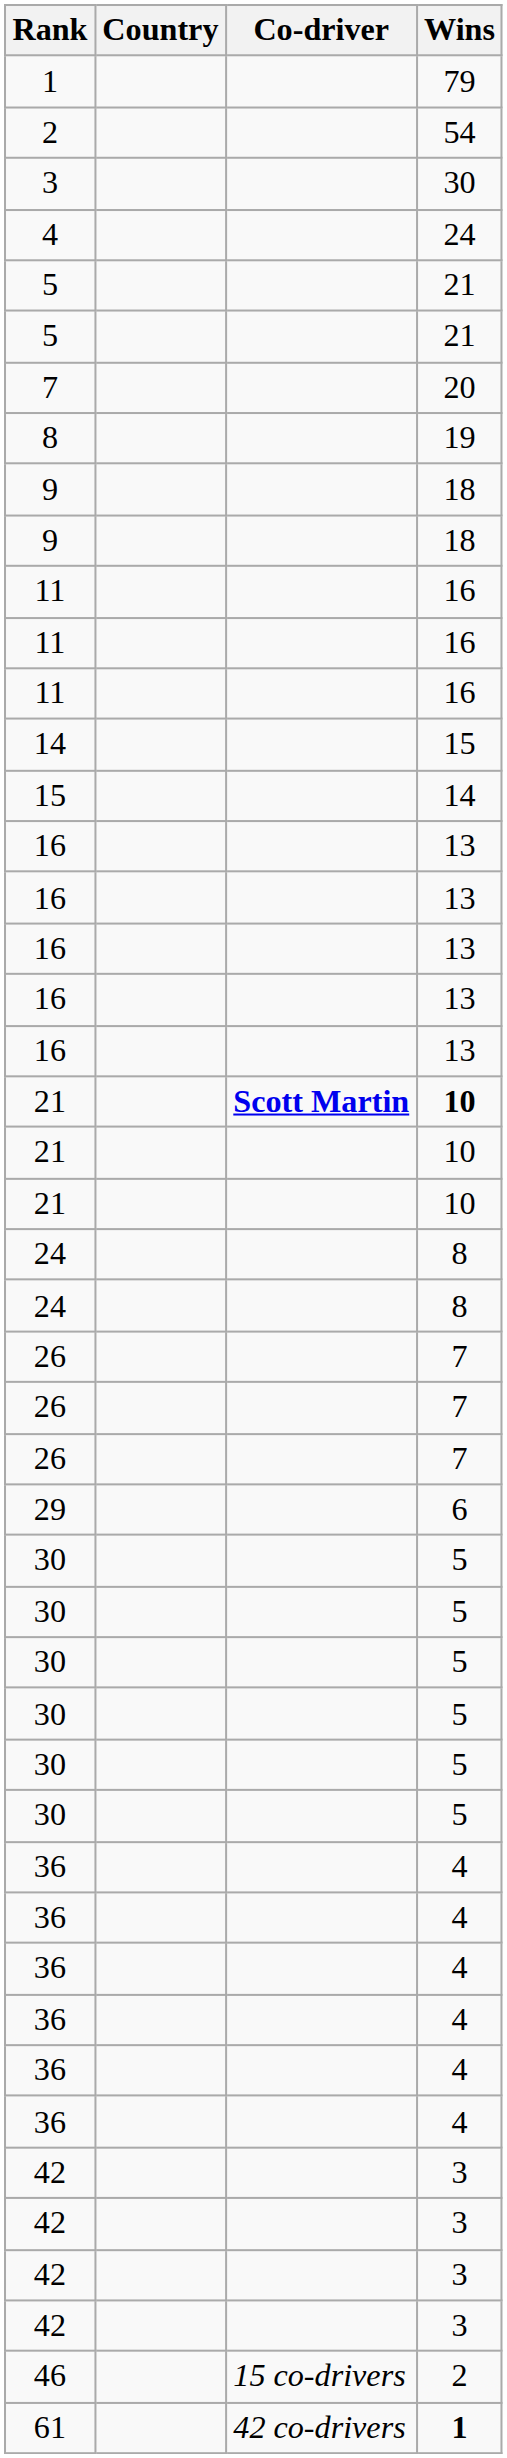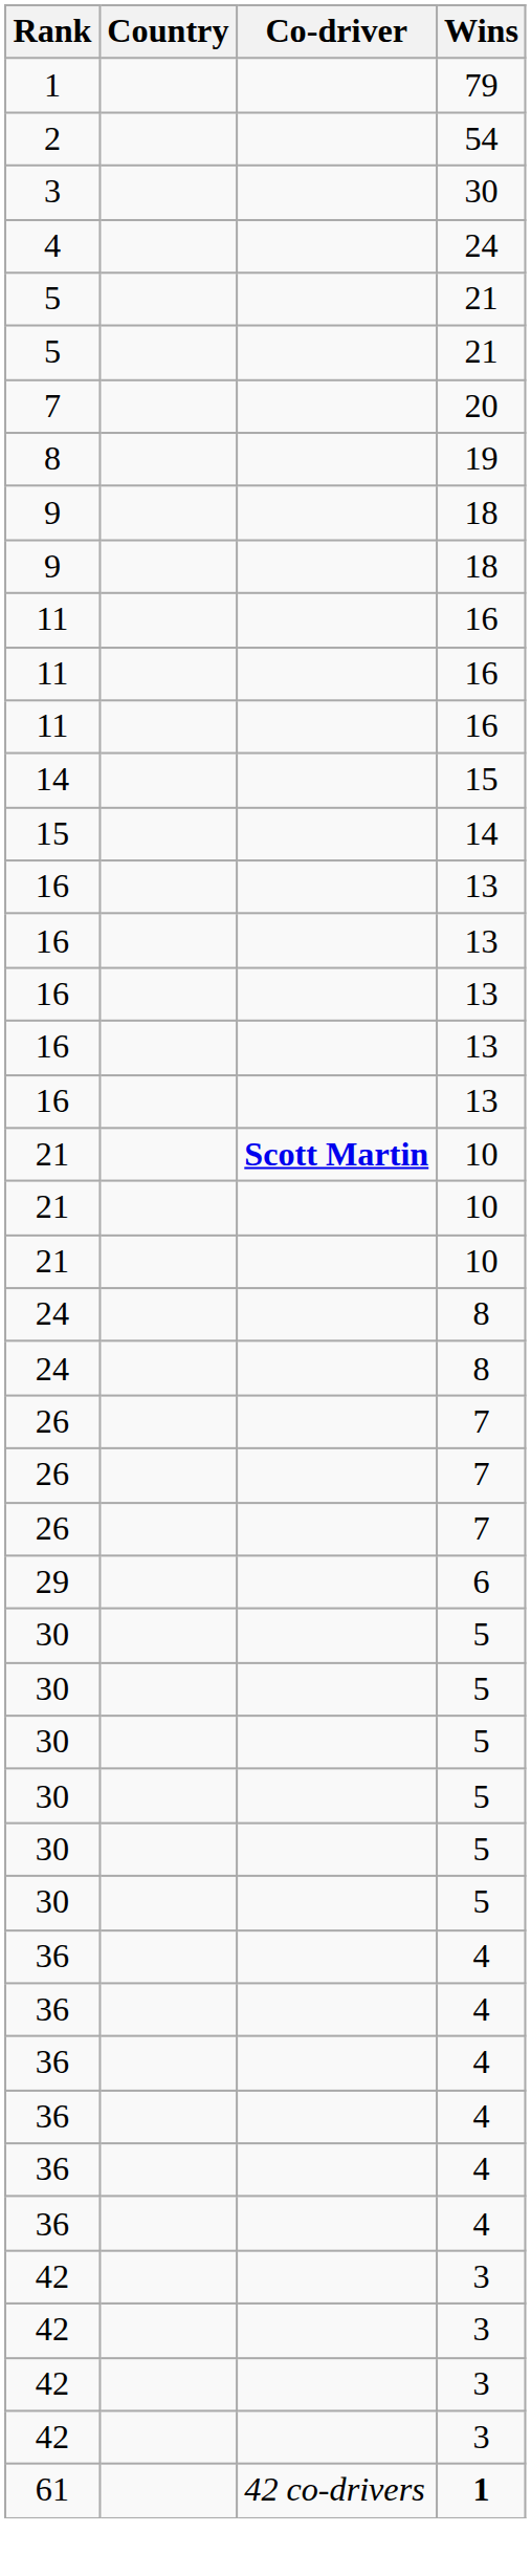 <table class="sortable plainrowheaders wikitable">
 <tr>
 <th scope=col>Rank</th>
 <th scope=col>Country</th>
 <th scope=col>Co-driver</th>
 <th scope=col>Wins</th>
 </tr>
 <tr>
 <td align=center>1</td>
 <td></td>
 <td scope=row><em></em></td>
 <td align=center>79</td>
 </tr>
 <tr>
 <td align=center>2</td>
 <td></td>
 <td scope=row><em></em></td>
 <td align=center>54</td>
 </tr>
 <tr>
 <td align=center>3</td>
 <td></td>
 <td scope=row><em></em></td>
 <td align=center>30</td>
 </tr>
 <tr>
 <td align=center>4</td>
 <td></td>
 <td scope=row><em></em></td>
 <td align=center>24</td>
 </tr>
 <tr>
 <td align=center>5</td>
 <td></td>
 <td scope=row><em></em></td>
 <td align=center>21</td>
 </tr>
 <tr>
 <td align="center">5</td>
 <td></td>
 <td scope="row"><strong><em></em></strong></td>
 <td align="center">21</td>
 </tr>
 <tr>
 <td align=center>7</td>
 <td></td>
 <td scope=row><em></em></td>
 <td align=center>20</td>
 </tr>
 <tr>
 <td align=center>8</td>
 <td></td>
 <td scope=row><em></em></td>
 <td align=center>19</td>
 </tr>
 <tr>
 <td align=center>9</td>
 <td></td>
 <td scope=row><em></em></td>
 <td align=center>18</td>
 </tr>
 <tr>
 <td align=center>9</td>
 <td></td>
 <td scope=row></td>
 <td align=center>18</td>
 </tr>
 <tr>
 <td align=center>11</td>
 <td></td>
 <td scope=row><em></em></td>
 <td align=center>16</td>
 </tr>
 <tr>
 <td align=center>11</td>
 <td></td>
 <td scope=row><em></em></td>
 <td align=center>16</td>
 </tr>
 <tr>
 <td align="center">11</td>
 <td></td>
 <td scope="row"><strong><em></em></strong></td>
 <td align="center">16</td>
 </tr>
 <tr>
 <td align=center>14</td>
 <td></td>
 <td scope=row></td>
 <td align=center>15</td>
 </tr>
 <tr>
 <td align=center>15</td>
 <td></td>
 <td scope=row><em></em></td>
 <td align=center>14</td>
 </tr>
 <tr>
 <td align=center>16</td>
 <td></td>
 <td scope=row><em></em></td>
 <td align=center>13</td>
 </tr>
 <tr>
 <td align=center>16</td>
 <td></td>
 <td scope=row><em></em></td>
 <td align=center>13</td>
 </tr>
 <tr>
 <td align=center>16</td>
 <td></td>
 <td scope=row><em></em></td>
 <td align=center>13</td>
 </tr>
 <tr>
 <td align=center>16</td>
 <td></td>
 <td scope=row><em></em></td>
 <td align=center>13</td>
 </tr>
 <tr>
 <td align=center>16</td>
 <td></td>
 <td scope=row></td>
 <td align=center>13</td>
 </tr>
 <tr>
 <td align="center">21</td>
 <td></td>
 <td scope="row"><strong><a href='#'>Scott Martin</a></strong></td>
-<td align="center"><strong>10</strong></td>
+<td align="center">10</td>
 </tr>
 <tr>
 <td align="center">21</td>
 <td></td>
 <td scope=row><em></em></td>
 <td align=center>10</td>
 </tr>
 <tr>
 <td align="center">21</td>
 <td></td>
 <td scope=row><em></em></td>
 <td align=center>10</td>
 </tr>
 <tr>
 <td align=center>24</td>
 <td></td>
 <td scope=row><em></em></td>
 <td align=center>8</td>
 </tr>
 <tr>
 <td align="center">24</td>
 <td></td>
 <td scope="row"><strong><em></em></strong></td>
 <td align="center">8</td>
 </tr>
 <tr>
 <td align=center>26</td>
 <td></td>
 <td scope=row></td>
 <td align=center>7</td>
 </tr>
 <tr>
 <td align=center>26</td>
 <td></td>
 <td scope=row></td>
 <td align=center>7</td>
 </tr>
 <tr>
 <td align="center">26</td>
 <td></td>
 <td scope="row"><strong></strong></td>
 <td align="center">7</td>
 </tr>
 <tr>
 <td align=center>29</td>
 <td></td>
 <td scope=row></td>
 <td align=center>6</td>
 </tr>
 <tr>
 <td align=center>30</td>
 <td></td>
 <td scope=row></td>
 <td align=center>5</td>
 </tr>
 <tr>
 <td align=center>30</td>
 <td></td>
 <td scope=row></td>
 <td align=center>5</td>
 </tr>
 <tr>
 <td align=center>30</td>
 <td></td>
 <td scope=row></td>
 <td align=center>5</td>
 </tr>
 <tr>
 <td align=center>30</td>
 <td></td>
 <td scope=row></td>
 <td align=center>5</td>
 </tr>
 <tr>
 <td align=center>30</td>
 <td></td>
 <td scope=row></td>
 <td align=center>5</td>
 </tr>
 <tr>
 <td align=center>30</td>
 <td></td>
 <td scope=row></td>
 <td align=center>5</td>
 </tr>
 <tr>
 <td align=center>36</td>
 <td></td>
 <td scope=row></td>
 <td align=center>4</td>
 </tr>
 <tr>
 <td align=center>36</td>
 <td></td>
 <td scope=row><em></em></td>
 <td align=center>4</td>
 </tr>
 <tr>
 <td align=center>36</td>
 <td></td>
 <td scope=row></td>
 <td align=center>4</td>
 </tr>
 <tr>
 <td align=center>36</td>
 <td></td>
 <td scope=row></td>
 <td align=center>4</td>
 </tr>
 <tr>
 <td align=center>36</td>
 <td></td>
 <td scope=row><em></em></td>
 <td align=center>4</td>
 </tr>
 <tr>
 <td align=center>36</td>
 <td></td>
 <td scope=row></td>
 <td align=center>4</td>
 </tr>
 <tr>
 <td align=center>42</td>
 <td></td>
 <td scope=row></td>
 <td align=center>3</td>
 </tr>
 <tr>
 <td align=center>42</td>
 <td></td>
 <td scope=row></td>
 <td align=center>3</td>
 </tr>
 <tr>
 <td align=center>42</td>
 <td></td>
 <td scope=row></td>
 <td align=center>3</td>
 </tr>
 <tr>
 <td align=center>42</td>
 <td></td>
 <td scope=row></td>
 <td align=center>3</td>
 </tr>
 <tr>
-<td align=center>46</td>
-<td></td>
-<td scope=row><em>15 co-drivers</em></td>
-<td align=center>2</td>
-</tr>
-<tr>
 <td align=center>61</td>
 <td></td>
 <td scope=row><em>42 co-drivers</em></td>
 <td align=center><strong>1</strong></td>
 </tr>
 </table>
